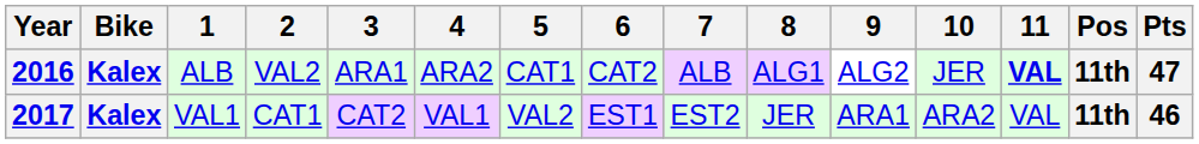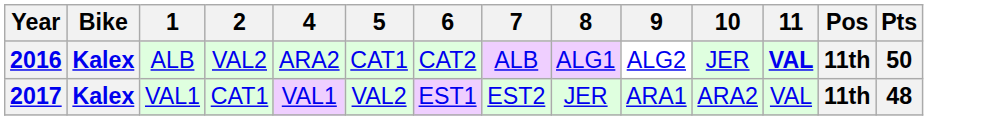 <table class="wikitable" style="text-align:center">
 <tr>
 <th>Year</th>
 <th>Bike</th>
 <th>1</th>
 <th>2</th>
-<th>3</th>
 <th>4</th>
 <th>5</th>
 <th>6</th>
 <th>7</th>
 <th>8</th>
 <th>9</th>
 <th>10</th>
 <th>11</th>
 <th>Pos</th>
 <th>Pts</th>
 </tr>
 <tr>
 <th><a href='#'>2016</a></th>
 <th><a href='#'>Kalex</a></th>
 <td style="background:#dfffdf;"><a href='#'>ALB</a><br></td>
 <td style="background:#DFFFDF;"><a href='#'>VAL2</a><br></td>
-<td style="background:#DFFFDF;"><a href='#'>ARA1</a><br></td>
 <td style="background:#DFFFDF;"><a href='#'>ARA2</a><br></td>
 <td style="background:#dfffdf;"><a href='#'>CAT1</a><br></td>
 <td style="background:#dfffdf;"><a href='#'>CAT2</a><br></td>
 <td style="background:#EFCFFF;"><a href='#'>ALB</a><br></td>
 <td style="background:#EFCFFF;"><a href='#'>ALG1</a><br></td>
 <td style="background:#FFFFFF;"><a href='#'>ALG2</a><br></td>
 <td style="background:#dfffdf;"><a href='#'>JER</a><br></td>
 <td style="background:#dfffdf;"><strong><a href='#'>VAL</a><br></strong></td>
 <th style="background:#;">11th</th>
-<th style="background:#;">47</th>
+<th style="background:#;">50</th>
 </tr>
 <tr>
 <th><a href='#'>2017</a></th>
 <th><a href='#'>Kalex</a></th>
 <td style="background:#DFFFDF;"><a href='#'>VAL1</a><br></td>
 <td style="background:#dfffdf;"><a href='#'>CAT1</a><br></td>
-<td style="background:#efcfff;"><a href='#'>CAT2</a><br></td>
 <td style="background:#efcfff;"><a href='#'>VAL1</a><br></td>
 <td style="background:#dfffdf;"><a href='#'>VAL2</a><br></td>
 <td style="background:#efcfff;"><a href='#'>EST1</a><br></td>
 <td style="background:#dfffdf;"><a href='#'>EST2</a><br></td>
 <td style="background:#dfffdf;"><a href='#'>JER</a><br></td>
 <td style="background:#dfffdf;"><a href='#'>ARA1</a><br></td>
 <td style="background:#dfffdf;"><a href='#'>ARA2</a><br></td>
 <td style="background:#dfffdf;"><a href='#'>VAL</a><br></td>
 <th>11th</th>
-<th>46</th>
+<th>48</th>
 </tr>
 </table>
